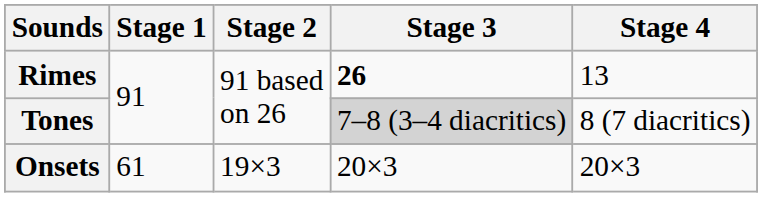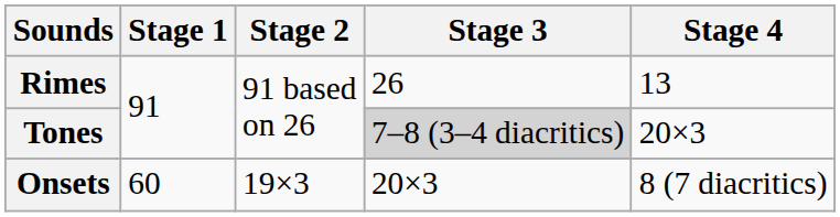 <table class=wikitable>
 <tr>
 <th>Sounds</th>
 <th>Stage 1</th>
 <th>Stage 2</th>
 <th>Stage 3</th>
 <th>Stage 4</th>
 </tr>
 <tr>
 <th>Rimes</th>
 <td rowspan=2>91</td>
 <td rowspan=2>91 based<br>on 26</td>
-<td><strong>26</strong></td>
+<td>26</td>
 <td>13</td>
 </tr>
 <tr>
 <th>Tones</th>
 <td style="background: lightgrey;">7–8 (3–4 diacritics)</td>
-<td>8 (7 diacritics)</td>
+<td>20×3</td>
 </tr>
 <tr>
 <th>Onsets</th>
-<td>61</td>
+<td>60</td>
 <td>19×3</td>
 <td>20×3</td>
-<td>20×3</td>
+<td>8 (7 diacritics)</td>
 </tr>
 </table>
